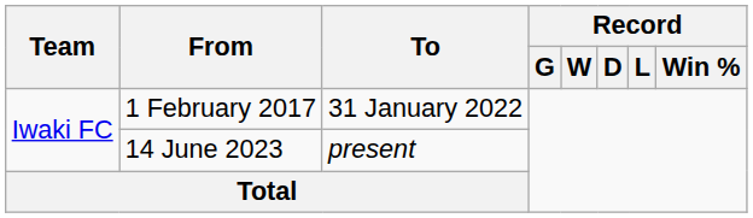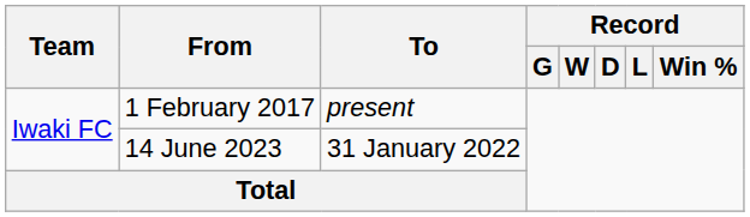 <table class="wikitable" style="text-align: left">
 <tr>
 <th rowspan="2">Team</th>
 <th rowspan="2">From</th>
 <th rowspan="2">To</th>
 <th colspan="8">Record</th>
 </tr>
 <tr>
 <th>G</th>
 <th>W</th>
 <th>D</th>
 <th>L</th>
 <th>Win %</th>
 </tr>
 <tr>
 <td rowspan=2><a href='#'>Iwaki FC</a></td>
 <td>1 February 2017</td>
-<td>31 January 2022<br></td>
+<td><em>present</em><br></td>
 </tr>
 <tr>
 <td>14 June 2023</td>
-<td><em>present</em><br></td>
+<td>31 January 2022<br></td>
 </tr>
 <tr>
 <th colspan="3">Total<br></th>
 </tr>
 </table>
